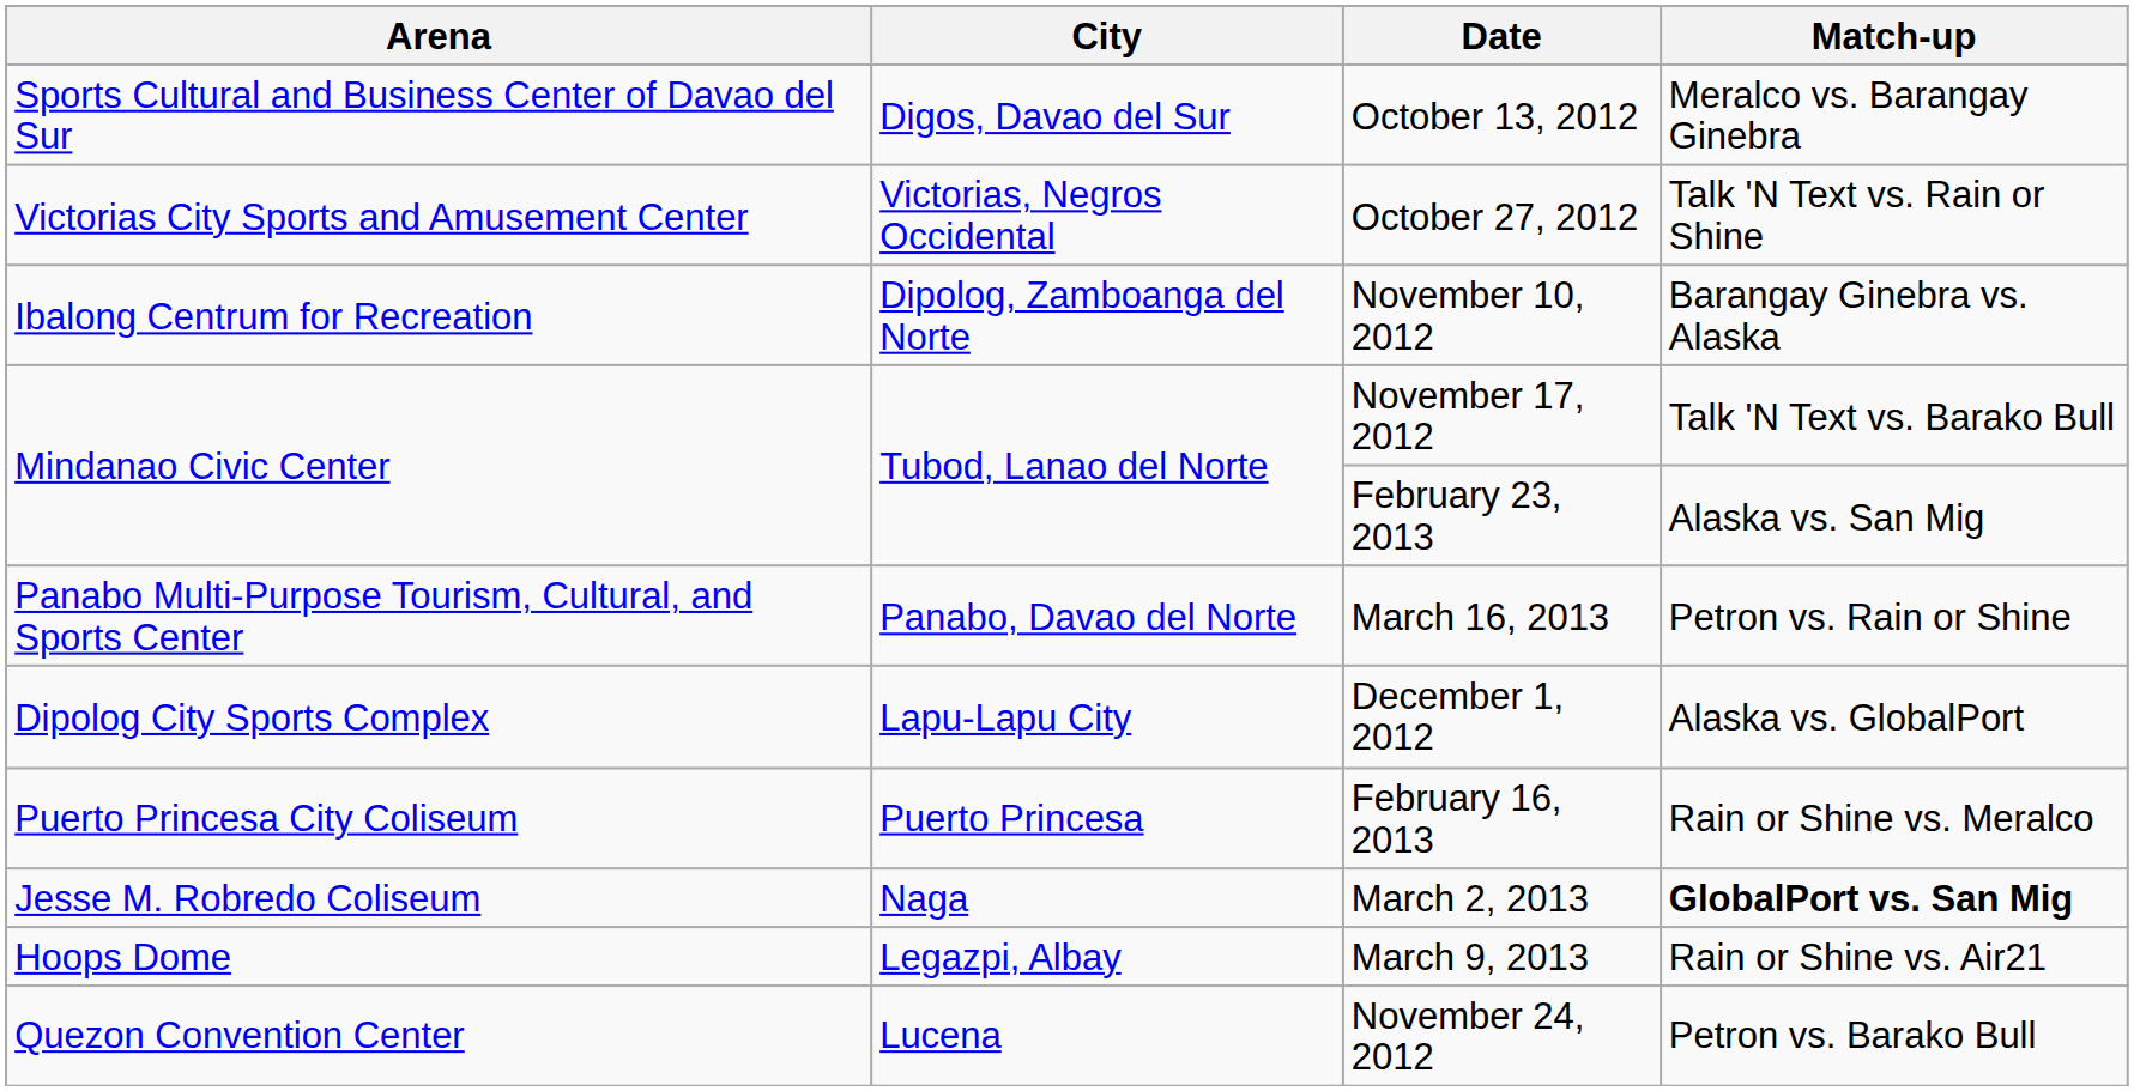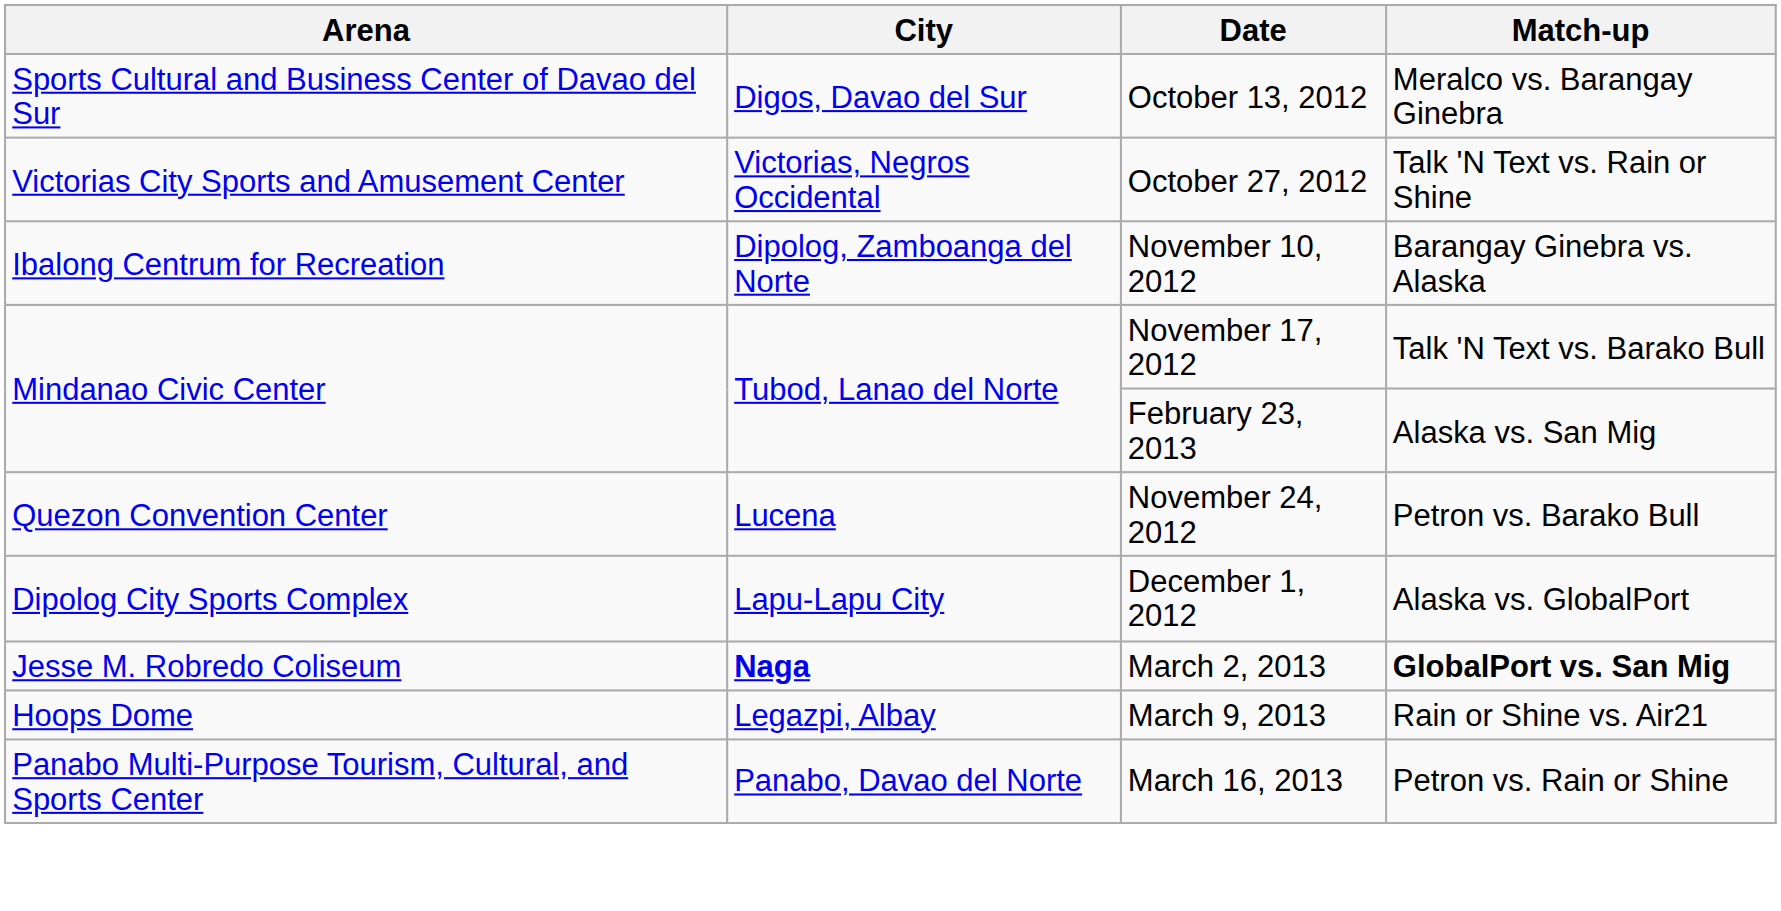 <table class="wikitable sortable" style="font-size:95%">
 <tr>
 <th>Arena</th>
 <th>City</th>
 <th>Date</th>
 <th>Match-up</th>
 </tr>
 <tr>
 <td><a href='#'>Sports Cultural and Business Center of Davao del Sur</a></td>
 <td><a href='#'>Digos, Davao del Sur</a></td>
 <td>October 13, 2012</td>
 <td>Meralco vs. Barangay Ginebra</td>
 </tr>
 <tr>
 <td><a href='#'>Victorias City Sports and Amusement Center</a></td>
 <td><a href='#'>Victorias, Negros Occidental</a></td>
 <td>October 27, 2012</td>
 <td>Talk 'N Text vs. Rain or Shine</td>
 </tr>
 <tr>
 <td><a href='#'>Ibalong Centrum for Recreation</a></td>
 <td><a href='#'>Dipolog, Zamboanga del Norte</a></td>
 <td>November 10, 2012</td>
 <td>Barangay Ginebra vs. Alaska</td>
 </tr>
 <tr>
 <td rowspan=2><a href='#'>Mindanao Civic Center</a></td>
 <td rowspan=2><a href='#'>Tubod, Lanao del Norte</a></td>
 <td>November 17, 2012</td>
 <td>Talk 'N Text vs. Barako Bull</td>
 </tr>
 <tr>
 <td>February 23, 2013</td>
 <td>Alaska vs. San Mig</td>
 </tr>
 <tr>
-<td><a href='#'>Panabo Multi-Purpose Tourism, Cultural, and Sports Center</a></td>
-<td><a href='#'>Panabo, Davao del Norte</a></td>
-<td>March 16, 2013</td>
-<td>Petron vs. Rain or Shine</td>
+<td><a href='#'>Quezon Convention Center</a></td>
+<td><a href='#'>Lucena</a></td>
+<td>November 24, 2012</td>
+<td>Petron vs. Barako Bull</td>
 </tr>
 <tr>
 <td><a href='#'>Dipolog City Sports Complex</a></td>
 <td><a href='#'>Lapu-Lapu City</a></td>
 <td>December 1, 2012</td>
 <td>Alaska vs. GlobalPort</td>
 </tr>
 <tr>
-<td><a href='#'>Puerto Princesa City Coliseum</a></td>
-<td><a href='#'>Puerto Princesa</a></td>
-<td>February 16, 2013</td>
-<td>Rain or Shine vs. Meralco</td>
-</tr>
-<tr>
 <td><a href='#'>Jesse M. Robredo Coliseum</a></td>
-<td><a href='#'>Naga</a></td>
+<td><strong><a href='#'>Naga</a></strong></td>
 <td>March 2, 2013</td>
 <td><strong>GlobalPort vs. San Mig</strong></td>
 </tr>
 <tr>
 <td><a href='#'>Hoops Dome</a></td>
 <td><a href='#'>Legazpi, Albay</a></td>
 <td>March 9, 2013</td>
 <td>Rain or Shine vs. Air21</td>
 </tr>
 <tr>
-<td><a href='#'>Quezon Convention Center</a></td>
-<td><a href='#'>Lucena</a></td>
-<td>November 24, 2012</td>
-<td>Petron vs. Barako Bull</td>
+<td><a href='#'>Panabo Multi-Purpose Tourism, Cultural, and Sports Center</a></td>
+<td><a href='#'>Panabo, Davao del Norte</a></td>
+<td>March 16, 2013</td>
+<td>Petron vs. Rain or Shine</td>
 </tr>
 </table>
